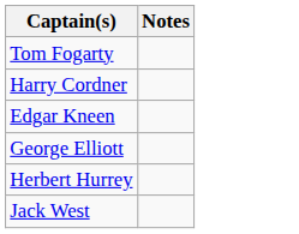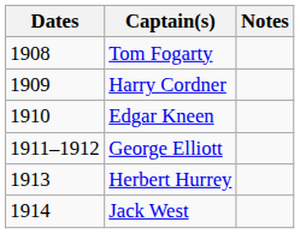 <table class="wikitable">
 <tr>
+<th>Dates</th>
 <th>Captain(s)</th>
 <th>Notes</th>
 </tr>
 <tr>
+<td>1908</td>
 <td><a href='#'>Tom Fogarty</a></td>
 <td></td>
 </tr>
 <tr>
+<td>1909</td>
 <td><a href='#'>Harry Cordner</a></td>
 <td></td>
 </tr>
 <tr>
+<td>1910</td>
 <td><a href='#'>Edgar Kneen</a></td>
 <td></td>
 </tr>
 <tr>
+<td>1911–1912</td>
 <td><a href='#'>George Elliott</a></td>
 <td></td>
 </tr>
 <tr>
+<td>1913</td>
 <td><a href='#'>Herbert Hurrey</a></td>
 <td></td>
 </tr>
 <tr>
+<td>1914</td>
 <td><a href='#'>Jack West</a></td>
 <td></td>
 </tr>
 </table>
